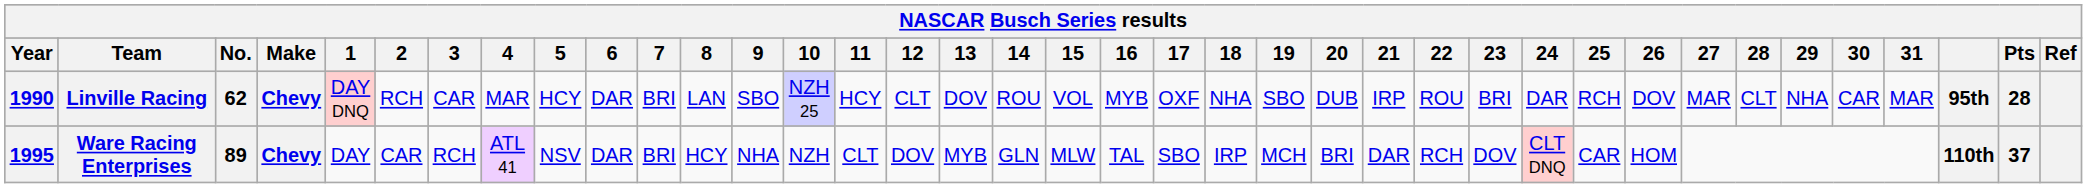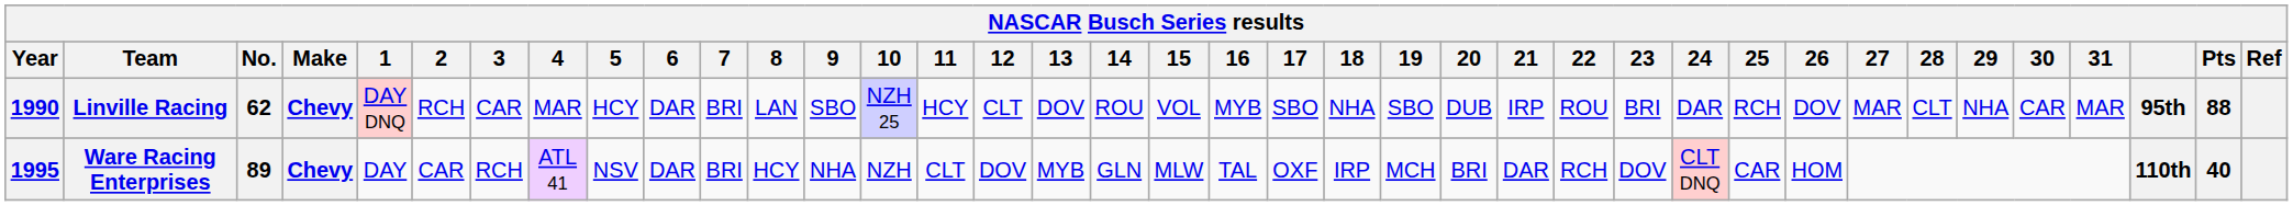 <table class="wikitable" style="text-align:center; font-size:75%">
 <tr>
 <th colspan=42><a href='#'>NASCAR</a> <a href='#'>Busch Series</a> results</th>
 </tr>
 <tr>
 <th>Year</th>
 <th>Team</th>
 <th>No.</th>
 <th>Make</th>
 <th>1</th>
 <th>2</th>
 <th>3</th>
 <th>4</th>
 <th>5</th>
 <th>6</th>
 <th>7</th>
 <th>8</th>
 <th>9</th>
 <th>10</th>
 <th>11</th>
 <th>12</th>
 <th>13</th>
 <th>14</th>
 <th>15</th>
 <th>16</th>
 <th>17</th>
 <th>18</th>
 <th>19</th>
 <th>20</th>
 <th>21</th>
 <th>22</th>
 <th>23</th>
 <th>24</th>
 <th>25</th>
 <th>26</th>
 <th>27</th>
 <th>28</th>
 <th>29</th>
 <th>30</th>
 <th>31</th>
 <th></th>
 <th>Pts</th>
 <th>Ref</th>
 </tr>
 <tr>
 <th><a href='#'>1990</a></th>
 <th><a href='#'>Linville Racing</a></th>
 <th>62</th>
 <th><a href='#'>Chevy</a></th>
 <td style="background:#FFCFCF;"><a href='#'>DAY</a><br><small>DNQ</small></td>
 <td><a href='#'>RCH</a></td>
 <td><a href='#'>CAR</a></td>
 <td><a href='#'>MAR</a></td>
 <td><a href='#'>HCY</a></td>
 <td><a href='#'>DAR</a></td>
 <td><a href='#'>BRI</a></td>
 <td><a href='#'>LAN</a></td>
 <td><a href='#'>SBO</a></td>
 <td style="background:#CFCFFF;"><a href='#'>NZH</a><br><small>25</small></td>
 <td><a href='#'>HCY</a></td>
 <td><a href='#'>CLT</a></td>
 <td><a href='#'>DOV</a></td>
 <td><a href='#'>ROU</a></td>
 <td><a href='#'>VOL</a></td>
 <td><a href='#'>MYB</a></td>
-<td><a href='#'>OXF</a></td>
+<td><a href='#'>SBO</a></td>
 <td><a href='#'>NHA</a></td>
 <td><a href='#'>SBO</a></td>
 <td><a href='#'>DUB</a></td>
 <td><a href='#'>IRP</a></td>
 <td><a href='#'>ROU</a></td>
 <td><a href='#'>BRI</a></td>
 <td><a href='#'>DAR</a></td>
 <td><a href='#'>RCH</a></td>
 <td><a href='#'>DOV</a></td>
 <td><a href='#'>MAR</a></td>
 <td><a href='#'>CLT</a></td>
 <td><a href='#'>NHA</a></td>
 <td><a href='#'>CAR</a></td>
 <td><a href='#'>MAR</a></td>
 <th>95th</th>
-<th>28</th>
+<th>88</th>
 <th></th>
 </tr>
 <tr>
 <th><a href='#'>1995</a></th>
 <th><a href='#'>Ware Racing Enterprises</a></th>
 <th>89</th>
 <th><a href='#'>Chevy</a></th>
 <td><a href='#'>DAY</a></td>
 <td><a href='#'>CAR</a></td>
 <td><a href='#'>RCH</a></td>
 <td style="background:#EFCFFF;"><a href='#'>ATL</a><br><small>41</small></td>
 <td><a href='#'>NSV</a></td>
 <td><a href='#'>DAR</a></td>
 <td><a href='#'>BRI</a></td>
 <td><a href='#'>HCY</a></td>
 <td><a href='#'>NHA</a></td>
 <td><a href='#'>NZH</a></td>
 <td><a href='#'>CLT</a></td>
 <td><a href='#'>DOV</a></td>
 <td><a href='#'>MYB</a></td>
 <td><a href='#'>GLN</a></td>
 <td><a href='#'>MLW</a></td>
 <td><a href='#'>TAL</a></td>
-<td><a href='#'>SBO</a></td>
+<td><a href='#'>OXF</a></td>
 <td><a href='#'>IRP</a></td>
 <td><a href='#'>MCH</a></td>
 <td><a href='#'>BRI</a></td>
 <td><a href='#'>DAR</a></td>
 <td><a href='#'>RCH</a></td>
 <td><a href='#'>DOV</a></td>
 <td style="background:#FFCFCF;"><a href='#'>CLT</a><br><small>DNQ</small></td>
 <td><a href='#'>CAR</a></td>
 <td><a href='#'>HOM</a></td>
 <td colspan=5></td>
 <th>110th</th>
-<th>37</th>
+<th>40</th>
 <th></th>
 </tr>
 </table>
